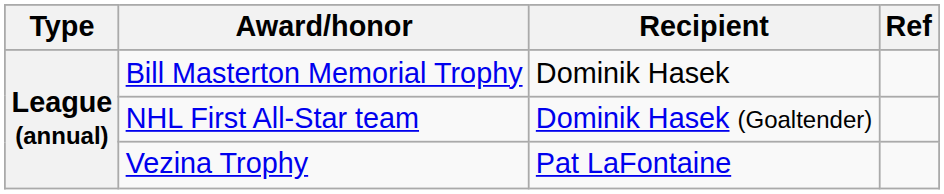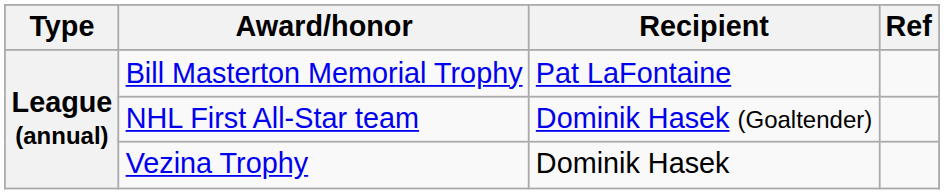 <table class="wikitable">
 <tr>
 <th scope="col">Type</th>
 <th scope="col">Award/honor</th>
 <th scope="col">Recipient</th>
 <th scope="col">Ref</th>
 </tr>
 <tr>
 <th scope="row" rowspan="3">League<br><small>(annual)</small></th>
 <td><a href='#'>Bill Masterton Memorial Trophy</a></td>
-<td>Dominik Hasek</td>
+<td><a href='#'>Pat LaFontaine</a></td>
 <td></td>
 </tr>
 <tr>
 <td><a href='#'>NHL First All-Star team</a></td>
 <td><a href='#'>Dominik Hasek</a> <small>(Goaltender)</small></td>
 <td></td>
 </tr>
 <tr>
 <td><a href='#'>Vezina Trophy</a></td>
-<td><a href='#'>Pat LaFontaine</a></td>
+<td>Dominik Hasek</td>
 <td></td>
 </tr>
 </table>
